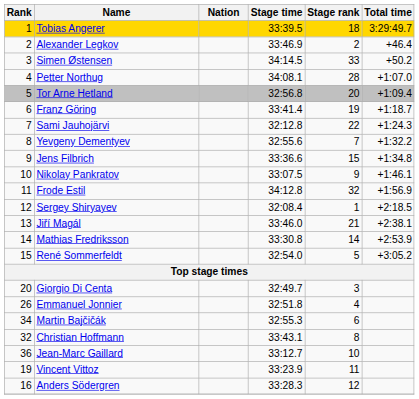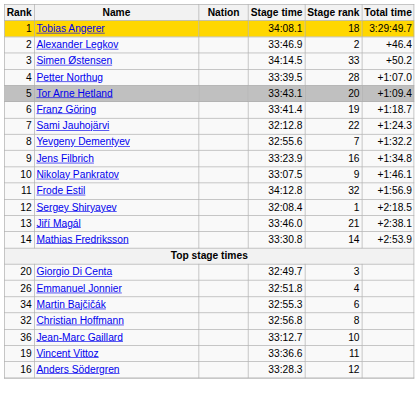 <table class="wikitable">
 <tr valign="top">
 <th width="20">Rank</th>
 <th width="250">Name</th>
 <th width="70">Nation</th>
 <th>Stage time</th>
 <th>Stage rank</th>
 <th>Total time</th>
 </tr>
 <tr align="right" bgcolor="gold">
 <td>1</td>
 <td align="left"><a href='#'>Tobias Angerer</a> </td>
 <td align="left"></td>
-<td>33:39.5</td>
+<td>34:08.1</td>
 <td>18</td>
 <td>3:29:49.7</td>
 </tr>
 <tr align="right">
 <td>2</td>
 <td align="left"><a href='#'>Alexander Legkov</a></td>
 <td align="left"></td>
 <td>33:46.9</td>
 <td>2</td>
 <td>+46.4</td>
 </tr>
 <tr align="right">
 <td>3</td>
 <td align="left"><a href='#'>Simen Østensen</a></td>
 <td align="left"></td>
 <td>34:14.5</td>
 <td>33</td>
 <td>+50.2</td>
 </tr>
 <tr align="right">
 <td>4</td>
 <td align="left"><a href='#'>Petter Northug</a></td>
 <td align="left"></td>
-<td>34:08.1</td>
+<td>33:39.5</td>
 <td>28</td>
 <td>+1:07.0</td>
 </tr>
 <tr align="right" bgcolor="silver">
 <td>5</td>
 <td align="left"><a href='#'>Tor Arne Hetland</a> </td>
 <td align="left"></td>
-<td>32:56.8</td>
+<td>33:43.1</td>
 <td>20</td>
 <td>+1:09.4</td>
 </tr>
 <tr align="right">
 <td>6</td>
 <td align="left"><a href='#'>Franz Göring</a></td>
 <td align="left"></td>
 <td>33:41.4</td>
 <td>19</td>
 <td>+1:18.7</td>
 </tr>
 <tr align="right">
 <td>7</td>
 <td align="left"><a href='#'>Sami Jauhojärvi</a></td>
 <td align="left"></td>
 <td>32:12.8</td>
 <td>22</td>
 <td>+1:24.3</td>
 </tr>
 <tr align="right">
 <td>8</td>
 <td align="left"><a href='#'>Yevgeny Dementyev</a></td>
 <td align="left"></td>
 <td>32:55.6</td>
 <td>7</td>
 <td>+1:32.2</td>
 </tr>
 <tr align="right">
 <td>9</td>
 <td align="left"><a href='#'>Jens Filbrich</a></td>
 <td align="left"></td>
-<td>33:36.6</td>
-<td>15</td>
+<td>33:23.9</td>
+<td>16</td>
 <td>+1:34.8</td>
 </tr>
 <tr align="right">
 <td>10</td>
 <td align="left"><a href='#'>Nikolay Pankratov</a></td>
 <td align="left"></td>
 <td>33:07.5</td>
 <td>9</td>
 <td>+1:46.1</td>
 </tr>
 <tr align="right">
 <td>11</td>
 <td align="left"><a href='#'>Frode Estil</a></td>
 <td align="left"></td>
 <td>34:12.8</td>
 <td>32</td>
 <td>+1:56.9</td>
 </tr>
 <tr align="right">
 <td>12</td>
 <td align="left"><a href='#'>Sergey Shiryayev</a></td>
 <td align="left"></td>
 <td>32:08.4</td>
 <td>1</td>
 <td>+2:18.5</td>
 </tr>
 <tr align="right">
 <td>13</td>
 <td align="left"><a href='#'>Jiří Magál</a></td>
 <td align="left"></td>
 <td>33:46.0</td>
 <td>21</td>
 <td>+2:38.1</td>
 </tr>
 <tr align="right">
 <td>14</td>
 <td align="left"><a href='#'>Mathias Fredriksson</a></td>
 <td align="left"></td>
 <td>33:30.8</td>
 <td>14</td>
 <td>+2:53.9</td>
 </tr>
-<tr align="right">
-<td>15</td>
-<td align="left"><a href='#'>René Sommerfeldt</a></td>
-<td align="left"></td>
-<td>32:54.0</td>
-<td>5</td>
-<td>+3:05.2</td>
-</tr>
 <tr>
 <th colspan="6">Top stage times</th>
 </tr>
 <tr align="right">
 <td>20</td>
 <td align="left"><a href='#'>Giorgio Di Centa</a></td>
 <td align="left"></td>
 <td>32:49.7</td>
 <td>3</td>
 <td></td>
 </tr>
 <tr align="right">
 <td>26</td>
 <td align="left"><a href='#'>Emmanuel Jonnier</a></td>
 <td align="left"></td>
 <td>32:51.8</td>
 <td>4</td>
 <td></td>
 </tr>
 <tr align="right">
 <td>34</td>
 <td align="left"><a href='#'>Martin Bajčičák</a></td>
 <td align="left"></td>
 <td>32:55.3</td>
 <td>6</td>
 <td></td>
 </tr>
 <tr align="right">
 <td>32</td>
 <td align="left"><a href='#'>Christian Hoffmann</a></td>
 <td align="left"></td>
-<td>33:43.1</td>
+<td>32:56.8</td>
 <td>8</td>
 <td></td>
 </tr>
 <tr align="right">
 <td>36</td>
 <td align="left"><a href='#'>Jean-Marc Gaillard</a></td>
 <td align="left"></td>
 <td>33:12.7</td>
 <td>10</td>
 <td></td>
 </tr>
 <tr align="right">
 <td>19</td>
 <td align="left"><a href='#'>Vincent Vittoz</a></td>
 <td align="left"></td>
-<td>33:23.9</td>
+<td>33:36.6</td>
 <td>11</td>
 <td></td>
 </tr>
 <tr align="right">
 <td>16</td>
 <td align="left"><a href='#'>Anders Södergren</a></td>
 <td align="left"></td>
 <td>33:28.3</td>
 <td>12</td>
 <td></td>
 </tr>
 <tr>
 </tr>
 </table>
